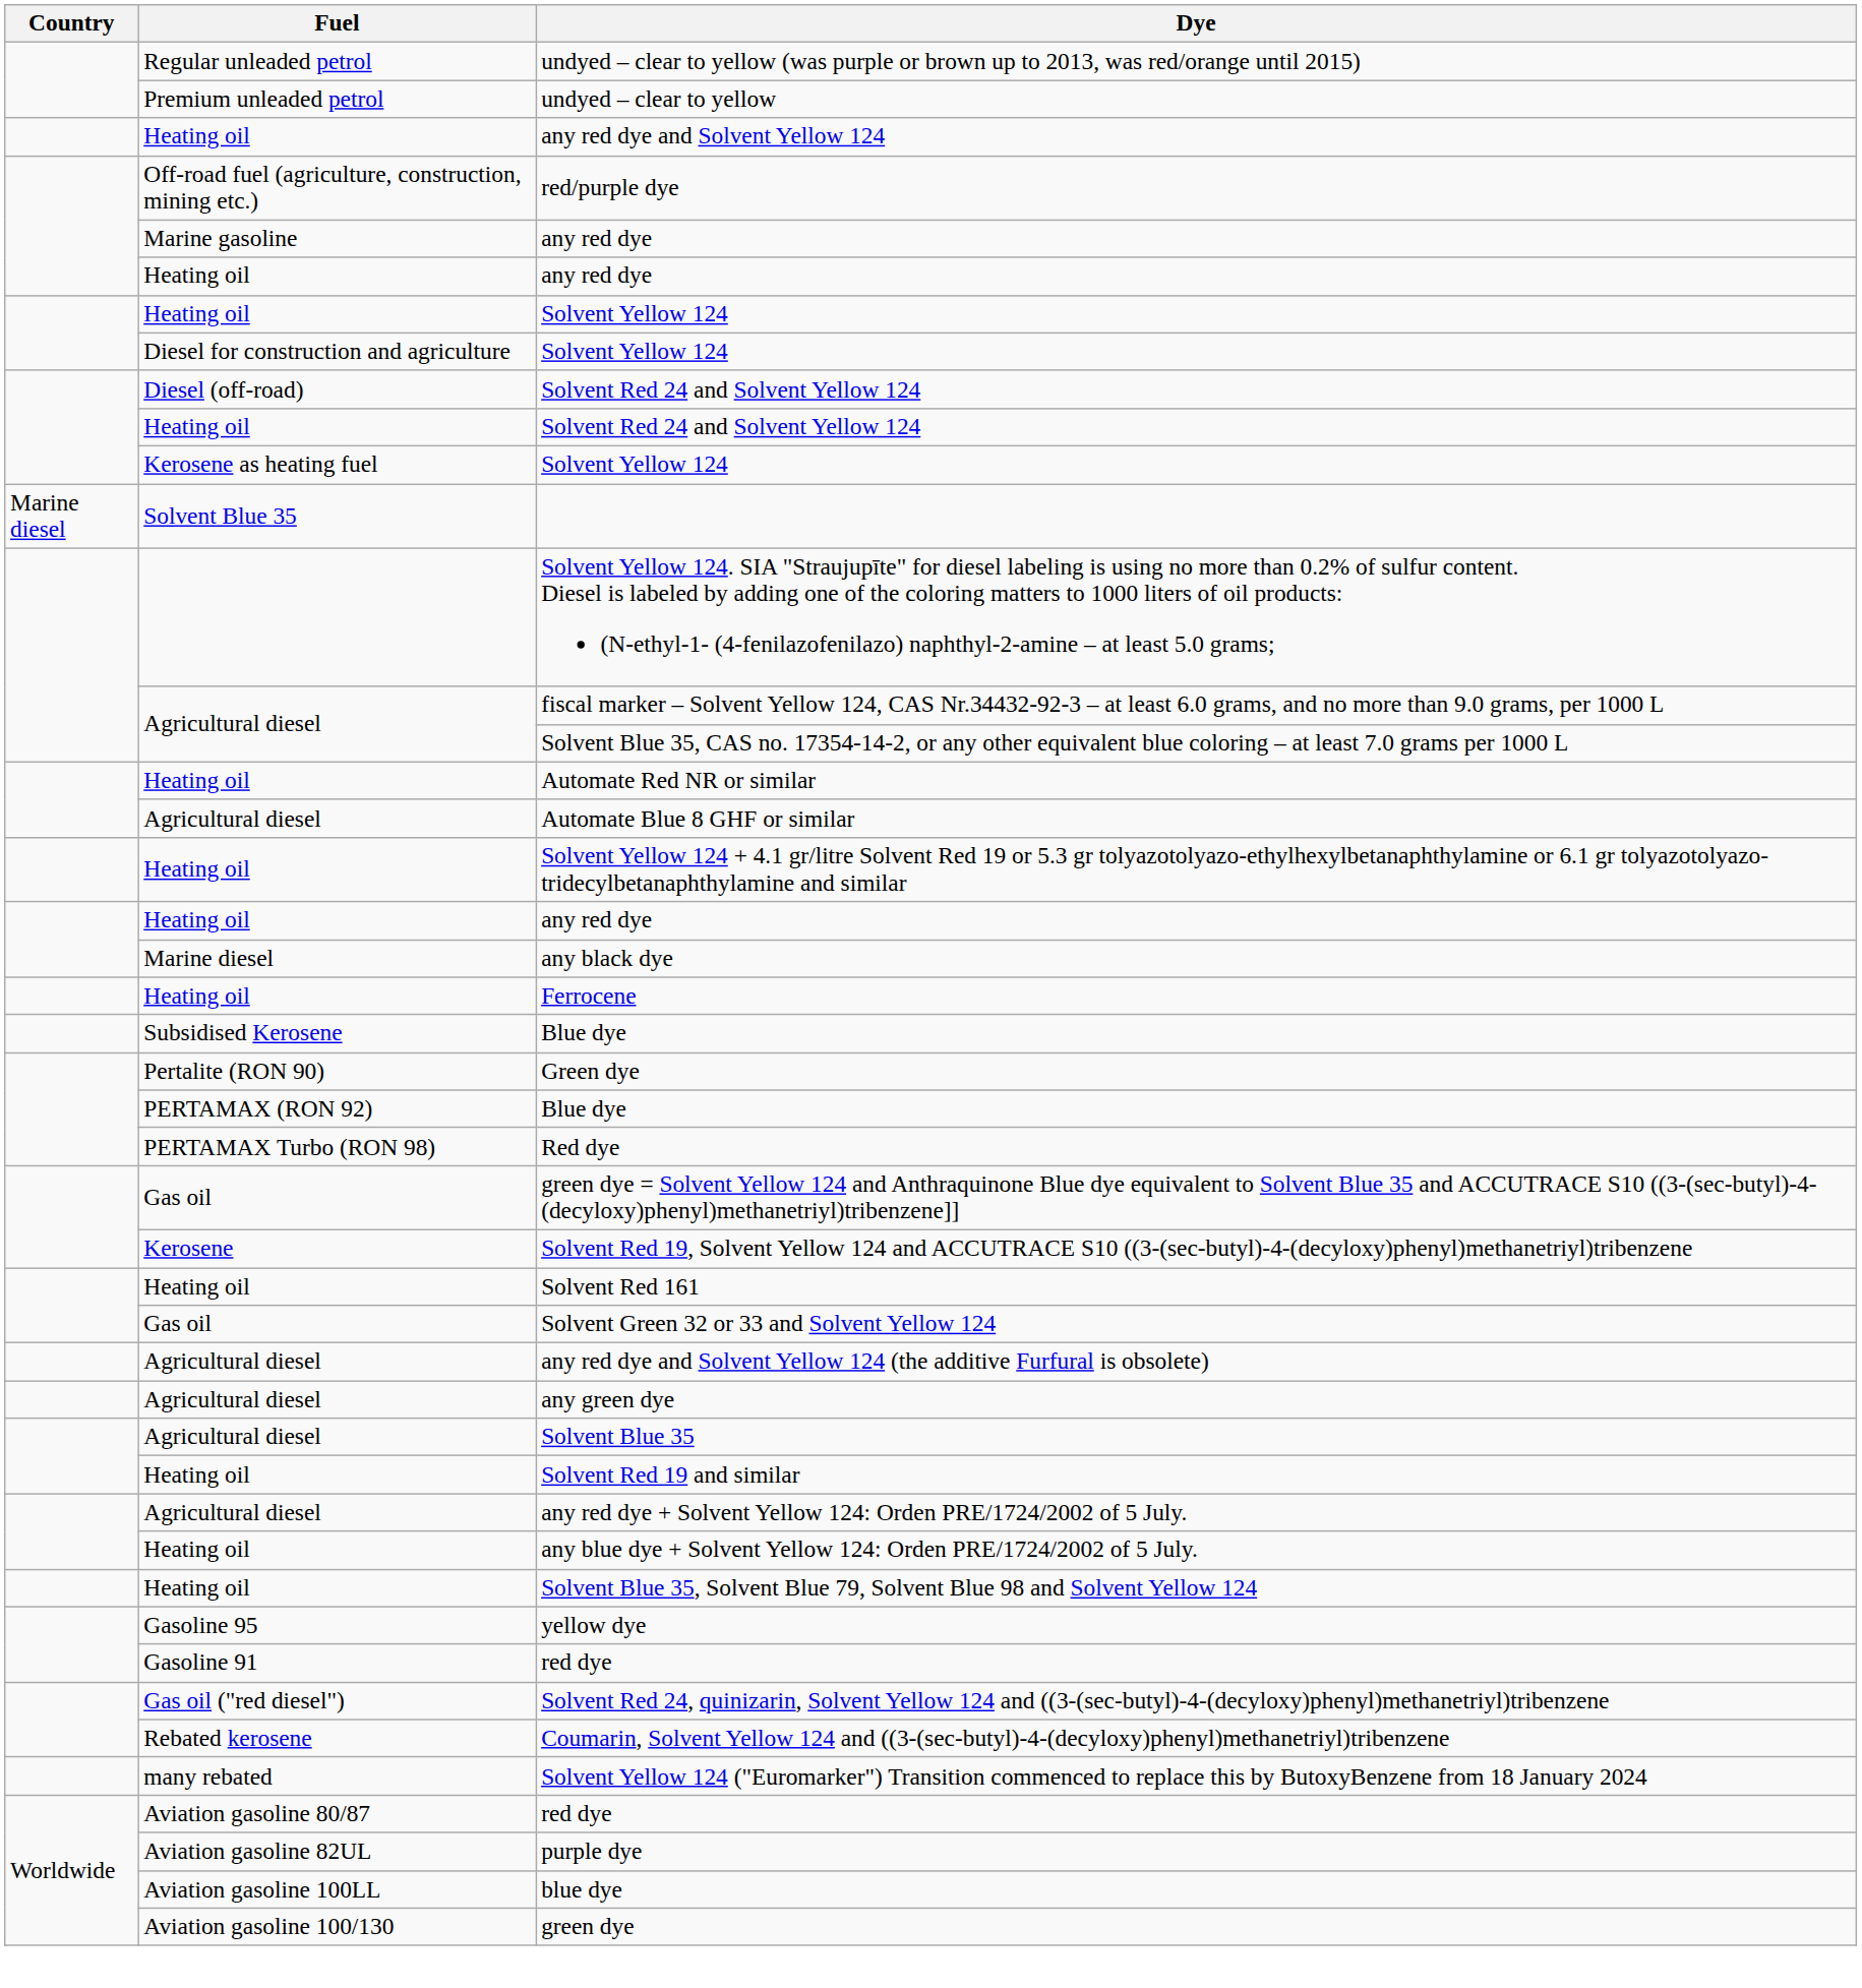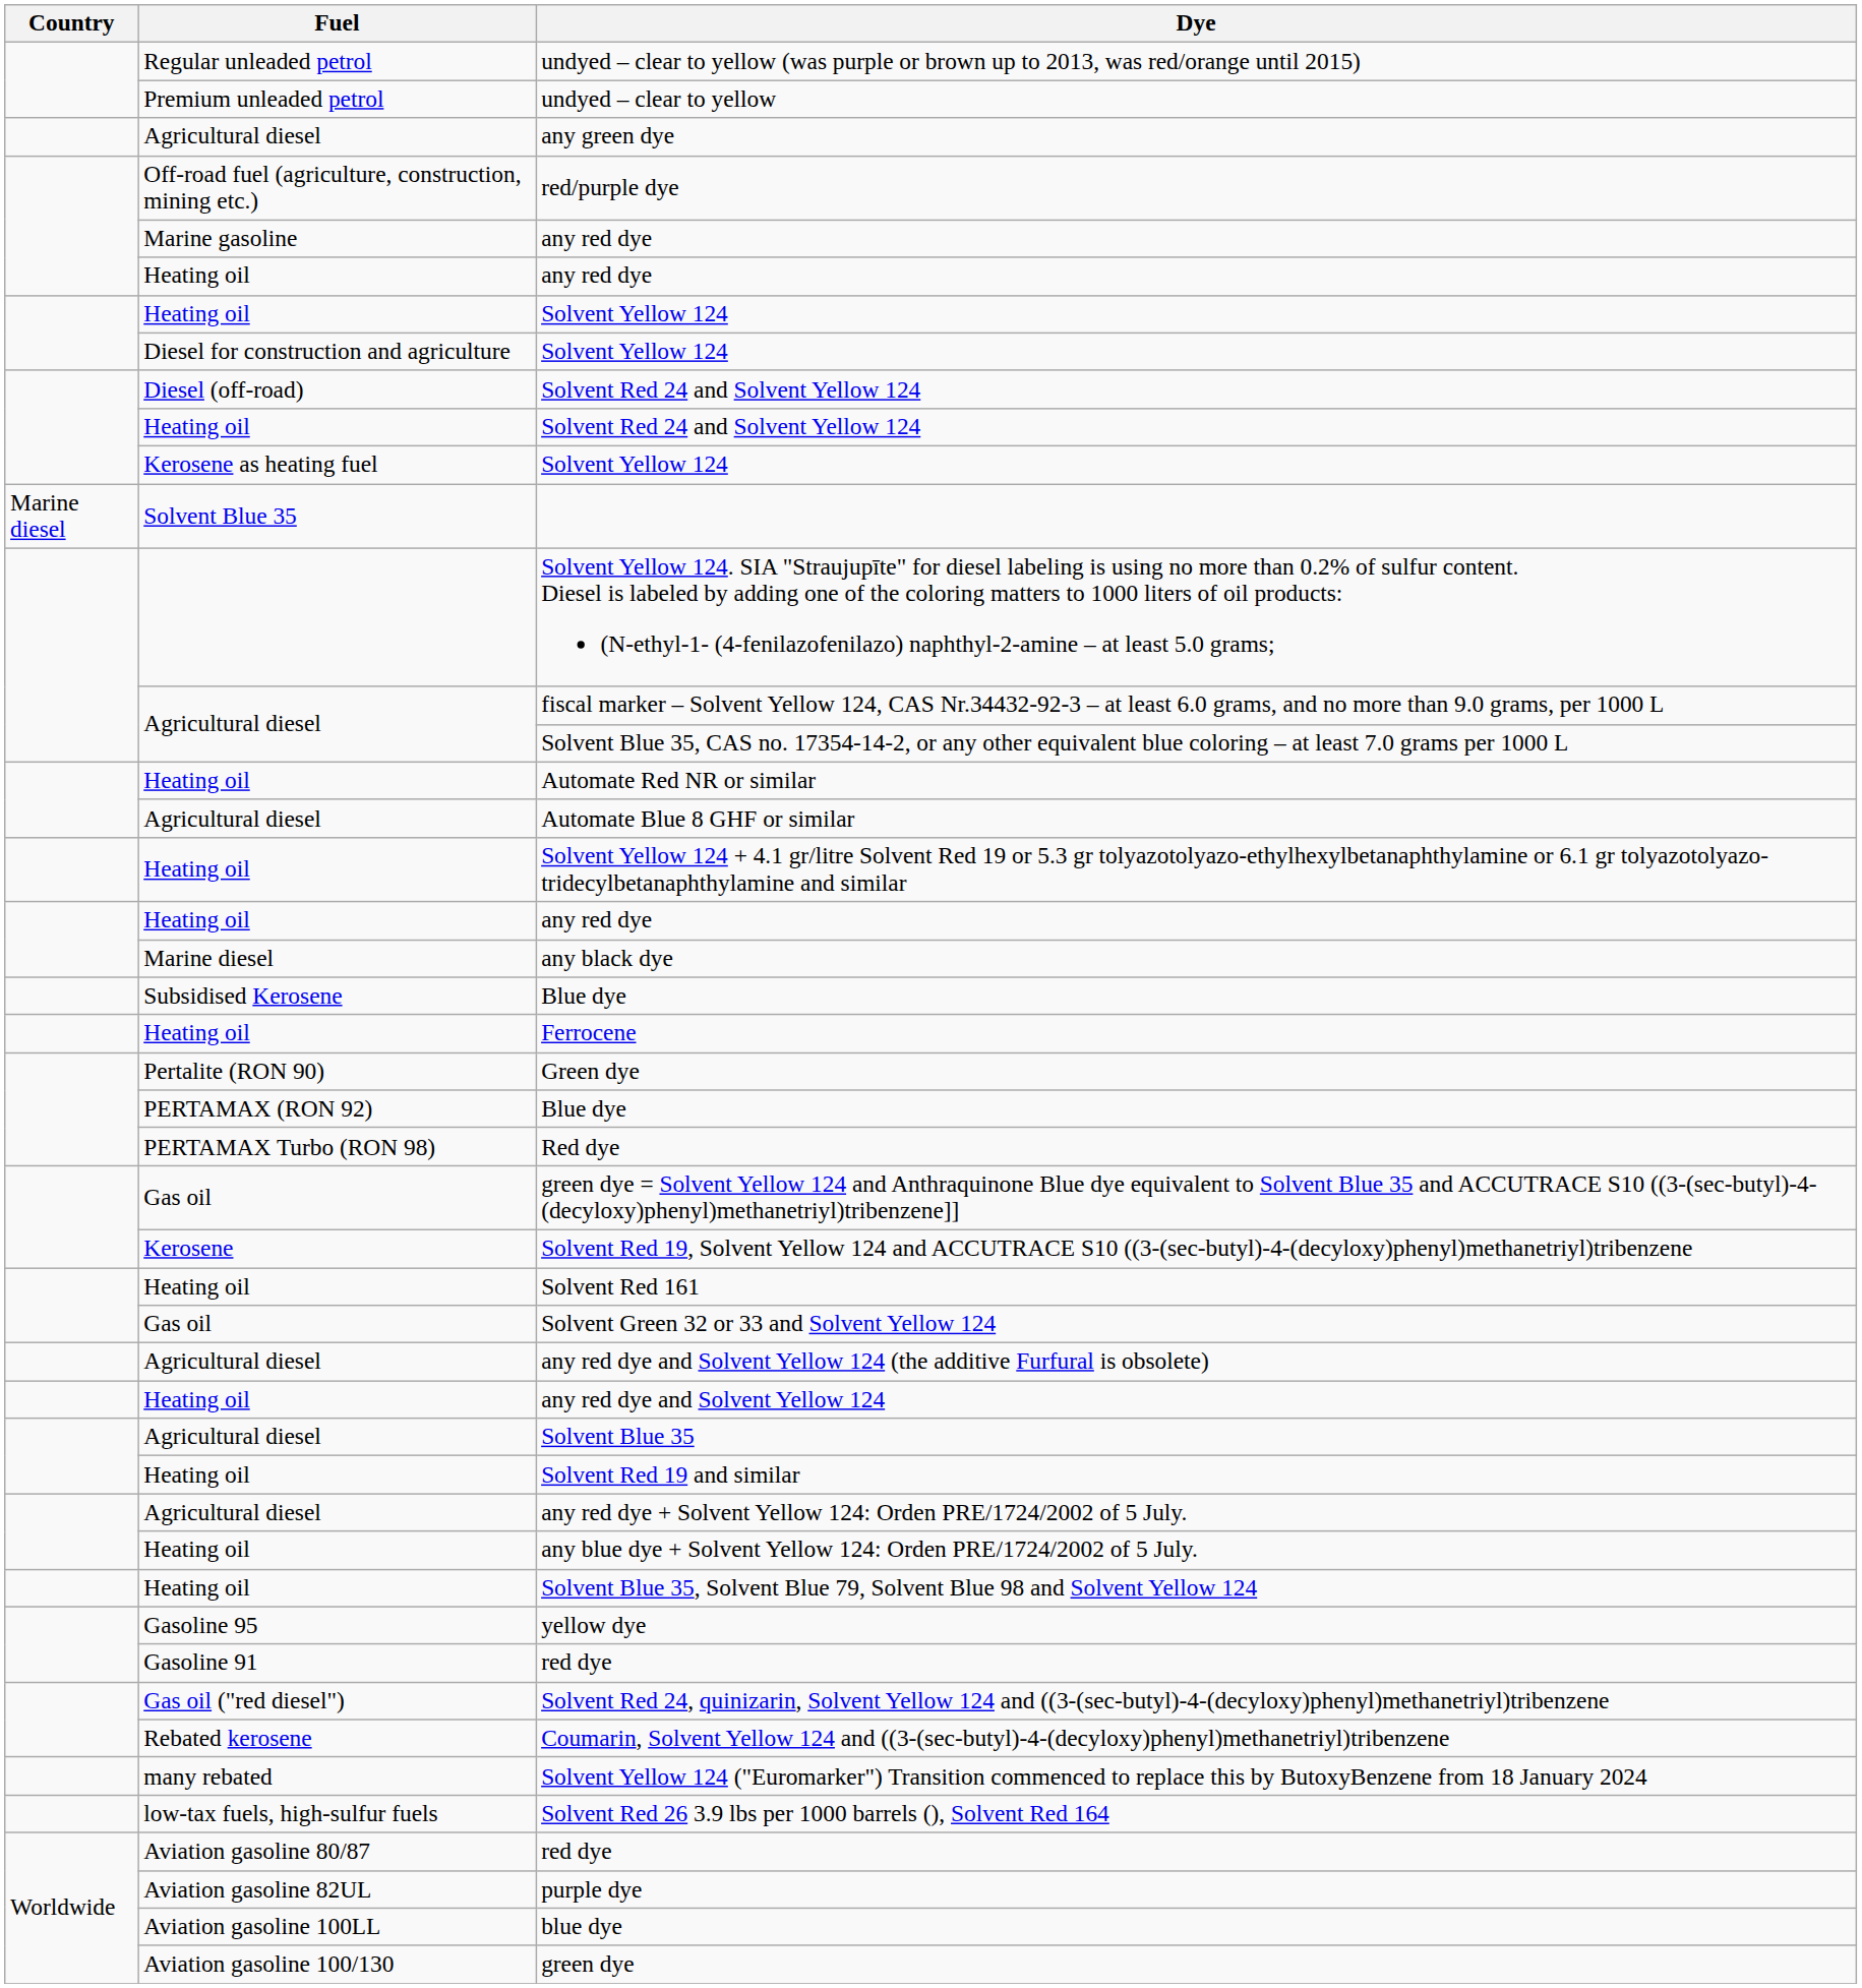 <table class="wikitable">
 <tr>
 <th>Country</th>
 <th>Fuel</th>
 <th>Dye</th>
 </tr>
 <tr>
 <td rowspan="2"></td>
 <td>Regular unleaded <a href='#'>petrol</a></td>
 <td>undyed – clear to yellow (was purple or brown up to 2013, was red/orange until 2015)</td>
 </tr>
 <tr>
 <td>Premium unleaded <a href='#'>petrol</a></td>
 <td>undyed – clear to yellow</td>
 </tr>
 <tr>
 <td></td>
-<td><a href='#'>Heating oil</a></td>
-<td>any red dye and <a href='#'>Solvent Yellow 124</a></td>
+<td>Agricultural diesel</td>
+<td>any green dye</td>
 </tr>
 <tr>
 <td rowspan="3"></td>
 <td>Off-road fuel (agriculture, construction, mining etc.)</td>
 <td>red/purple dye</td>
 </tr>
 <tr>
 <td>Marine gasoline</td>
 <td>any red dye</td>
 </tr>
 <tr>
 <td>Heating oil</td>
 <td>any red dye</td>
 </tr>
 <tr 0>
 <td rowspan="2"></td>
 <td><a href='#'>Heating oil</a></td>
 <td><a href='#'>Solvent Yellow 124</a></td>
 </tr>
 <tr>
 <td>Diesel for construction and agriculture</td>
 <td><a href='#'>Solvent Yellow 124</a></td>
 </tr>
 <tr>
 <td rowspan="3"></td>
 <td><a href='#'>Diesel</a> (off-road)</td>
 <td><a href='#'>Solvent Red 24</a> and <a href='#'>Solvent Yellow 124</a></td>
 </tr>
 <tr>
 <td><a href='#'>Heating oil</a></td>
 <td><a href='#'>Solvent Red 24</a> and <a href='#'>Solvent Yellow 124</a></td>
 </tr>
 <tr>
 <td><a href='#'>Kerosene</a> as heating fuel</td>
 <td><a href='#'>Solvent Yellow 124</a></td>
 </tr>
 <tr>
 <td>Marine <a href='#'>diesel</a></td>
 <td><a href='#'>Solvent Blue 35</a></td>
 </tr>
 <tr>
 <td rowspan="3"></td>
 <td></td>
 <td><a href='#'>Solvent Yellow 124</a>. SIA "Straujupīte" for diesel labeling is using no more than 0.2% of sulfur content.<br>Diesel is labeled  by adding one of the coloring matters to 1000 liters of oil products:<ul><li>(N-ethyl-1- (4-fenilazofenilazo) naphthyl-2-amine – at least 5.0 grams;</li></ul></td>
 </tr>
 <tr>
 <td rowspan="2">Agricultural diesel</td>
 <td>fiscal marker – Solvent Yellow 124, CAS Nr.34432-92-3 – at least 6.0 grams, and no more than 9.0 grams, per 1000 L</td>
 </tr>
 <tr>
 <td>Solvent Blue 35, CAS no. 17354-14-2, or any other equivalent blue coloring – at least 7.0 grams per 1000 L</td>
 </tr>
 <tr>
 <td rowspan="2"></td>
 <td><a href='#'>Heating oil</a></td>
 <td>Automate Red NR or similar</td>
 </tr>
 <tr>
 <td>Agricultural diesel</td>
 <td>Automate Blue 8 GHF or similar</td>
 </tr>
 <tr>
 <td rowspan="1"></td>
 <td><a href='#'>Heating oil</a></td>
 <td><a href='#'>Solvent Yellow 124</a> + 4.1 gr/litre Solvent Red 19 or 5.3 gr tolyazotolyazo-ethylhexylbetanaphthylamine or 6.1 gr  tolyazotolyazo-tridecylbetanaphthylamine and similar</td>
 </tr>
 <tr>
 <td rowspan="2"></td>
 <td><a href='#'>Heating oil</a></td>
 <td>any red dye</td>
 </tr>
 <tr>
 <td>Marine diesel</td>
 <td>any black dye</td>
 </tr>
 <tr>
 <td></td>
-<td><a href='#'>Heating oil</a></td>
-<td><a href='#'>Ferrocene</a></td>
+<td>Subsidised <a href='#'>Kerosene</a></td>
+<td>Blue dye</td>
 </tr>
 <tr>
 <td></td>
-<td>Subsidised <a href='#'>Kerosene</a></td>
-<td>Blue dye</td>
+<td><a href='#'>Heating oil</a></td>
+<td><a href='#'>Ferrocene</a></td>
 </tr>
 <tr>
 <td rowspan="3"></td>
 <td>Pertalite (RON 90)</td>
 <td>Green dye</td>
 </tr>
 <tr>
 <td>PERTAMAX (RON 92)</td>
 <td>Blue dye</td>
 </tr>
 <tr>
 <td>PERTAMAX Turbo (RON 98)</td>
 <td>Red dye</td>
 </tr>
 <tr>
 <td rowspan="2"></td>
 <td>Gas oil</td>
 <td>green dye = <a href='#'>Solvent Yellow 124</a> and Anthraquinone Blue dye equivalent to <a href='#'>Solvent Blue 35</a> and ACCUTRACE S10 ((3-(sec-butyl)-4-(decyloxy)phenyl)methanetriyl)tribenzene]]</td>
 </tr>
 <tr>
 <td><a href='#'>Kerosene</a></td>
 <td><a href='#'>Solvent Red 19</a>, Solvent Yellow 124 and ACCUTRACE S10 ((3-(sec-butyl)-4-(decyloxy)phenyl)methanetriyl)tribenzene</td>
 </tr>
 <tr>
 <td rowspan="2"></td>
 <td>Heating oil</td>
 <td>Solvent Red 161</td>
 </tr>
 <tr>
 <td>Gas oil</td>
 <td>Solvent Green 32 or 33 and <a href='#'>Solvent Yellow 124</a></td>
 </tr>
 <tr>
 <td></td>
 <td>Agricultural diesel</td>
 <td>any red dye and <a href='#'>Solvent Yellow 124</a> (the additive <a href='#'>Furfural</a> is obsolete)</td>
 </tr>
 <tr>
 <td></td>
-<td>Agricultural diesel</td>
-<td>any green dye</td>
+<td><a href='#'>Heating oil</a></td>
+<td>any red dye and <a href='#'>Solvent Yellow 124</a></td>
 </tr>
 <tr>
 <td rowspan="2"></td>
 <td>Agricultural diesel</td>
 <td><a href='#'>Solvent Blue 35</a></td>
 </tr>
 <tr>
 <td>Heating oil</td>
 <td><a href='#'>Solvent Red 19</a> and similar</td>
 </tr>
 <tr>
 <td rowspan="2"></td>
 <td>Agricultural diesel</td>
 <td>any red dye + Solvent Yellow 124: Orden PRE/1724/2002 of 5 July.</td>
 </tr>
 <tr>
 <td>Heating oil</td>
 <td>any blue dye + Solvent Yellow 124: Orden PRE/1724/2002 of 5 July.</td>
 </tr>
 <tr>
 <td></td>
 <td>Heating oil</td>
 <td><a href='#'>Solvent Blue 35</a>, Solvent Blue 79, Solvent Blue 98 and <a href='#'>Solvent Yellow 124</a></td>
 </tr>
 <tr>
 <td rowspan="2"></td>
 <td>Gasoline 95</td>
 <td>yellow dye</td>
 </tr>
 <tr>
 <td>Gasoline 91</td>
 <td>red dye</td>
 </tr>
 <tr>
 <td rowspan="2"></td>
 <td><a href='#'>Gas oil</a> ("red diesel")</td>
 <td><a href='#'>Solvent Red 24</a>, <a href='#'>quinizarin</a>, <a href='#'>Solvent Yellow 124</a> and ((3-(sec-butyl)-4-(decyloxy)phenyl)methanetriyl)tribenzene</td>
 </tr>
 <tr>
 <td>Rebated <a href='#'>kerosene</a></td>
 <td><a href='#'>Coumarin</a>, <a href='#'>Solvent Yellow 124</a> and ((3-(sec-butyl)-4-(decyloxy)phenyl)methanetriyl)tribenzene</td>
 </tr>
 <tr>
 <td></td>
 <td>many rebated</td>
 <td><a href='#'>Solvent Yellow 124</a> ("Euromarker") Transition commenced to replace this by ButoxyBenzene from 18 January 2024</td>
 </tr>
 <tr>
+<td></td>
+<td>low-tax fuels, high-sulfur fuels</td>
+<td><a href='#'>Solvent Red 26</a> 3.9 lbs per 1000 barrels (), <a href='#'>Solvent Red 164</a></td>
+</tr>
+<tr>
 <td rowspan="4">Worldwide</td>
 <td>Aviation gasoline 80/87</td>
 <td>red dye</td>
 </tr>
 <tr>
 <td>Aviation gasoline 82UL</td>
 <td>purple dye</td>
 </tr>
 <tr>
 <td>Aviation gasoline 100LL</td>
 <td>blue dye</td>
 </tr>
 <tr>
 <td>Aviation gasoline 100/130</td>
 <td>green dye</td>
 </tr>
 </table>
